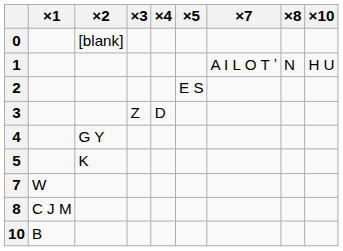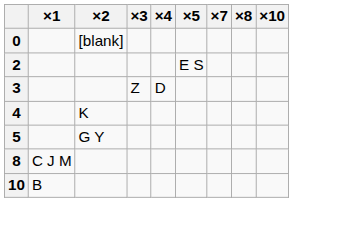 <table class="wikitable floatright">
 <tr>
 <th></th>
 <th>×1</th>
 <th>×2</th>
 <th>×3</th>
 <th>×4</th>
 <th>×5</th>
 <th>×7</th>
 <th>×8</th>
 <th>×10</th>
 </tr>
 <tr>
 <th>0</th>
 <td></td>
 <td>[blank]</td>
 <td></td>
 <td></td>
 <td></td>
 <td></td>
 <td></td>
 <td></td>
-</tr>
-<tr>
-<th>1</th>
-<td></td>
-<td></td>
-<td></td>
-<td></td>
-<td></td>
-<td>A I L O T ʼ</td>
-<td>N</td>
-<td>H U</td>
 </tr>
 <tr>
 <th>2</th>
 <td></td>
 <td></td>
 <td></td>
 <td></td>
 <td>E S</td>
 <td></td>
 <td></td>
 <td></td>
 </tr>
 <tr>
 <th>3</th>
 <td></td>
 <td></td>
 <td>Z</td>
 <td>D</td>
 <td></td>
 <td></td>
 <td></td>
 <td></td>
 </tr>
 <tr>
 <th>4</th>
 <td></td>
-<td>G Y</td>
+<td>K</td>
 <td></td>
 <td></td>
 <td></td>
 <td></td>
 <td></td>
 <td></td>
 </tr>
 <tr>
 <th>5</th>
 <td></td>
-<td>K</td>
-<td></td>
-<td></td>
-<td></td>
-<td></td>
-<td></td>
-<td></td>
-</tr>
-<tr>
-<th>7</th>
-<td>W</td>
-<td></td>
+<td>G Y</td>
 <td></td>
 <td></td>
 <td></td>
 <td></td>
 <td></td>
 <td></td>
 </tr>
 <tr>
 <th>8</th>
 <td>C J M</td>
 <td></td>
 <td></td>
 <td></td>
 <td></td>
 <td></td>
 <td></td>
 <td></td>
 </tr>
 <tr>
 <th>10</th>
 <td>B</td>
 <td></td>
 <td></td>
 <td></td>
 <td></td>
 <td></td>
 <td></td>
 <td></td>
 </tr>
 </table>
